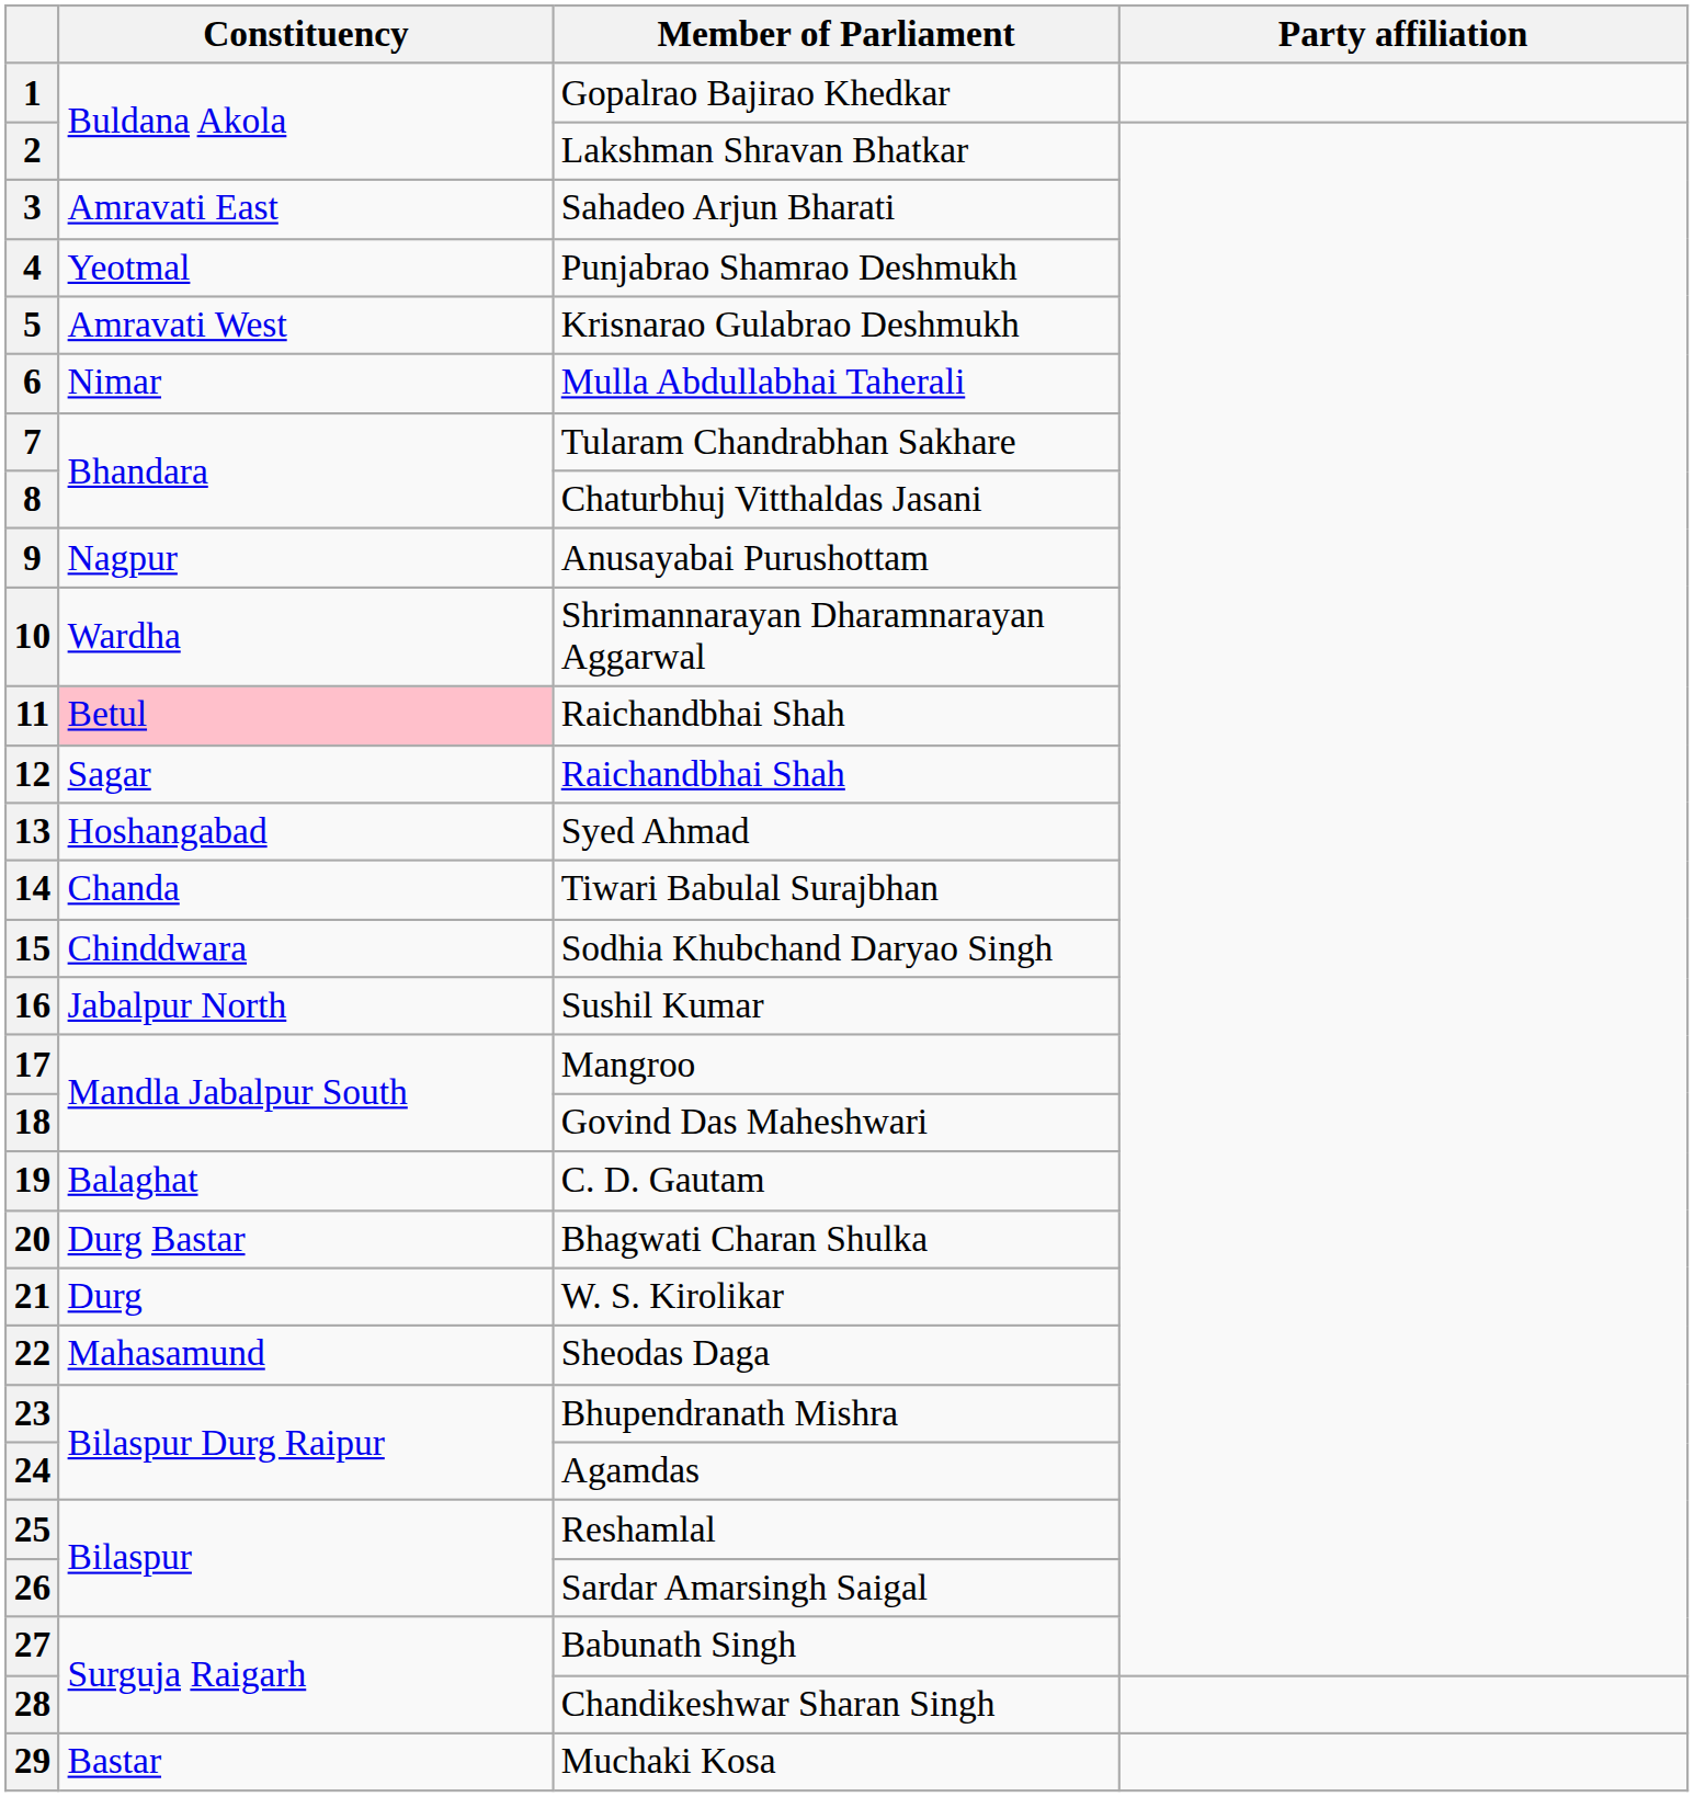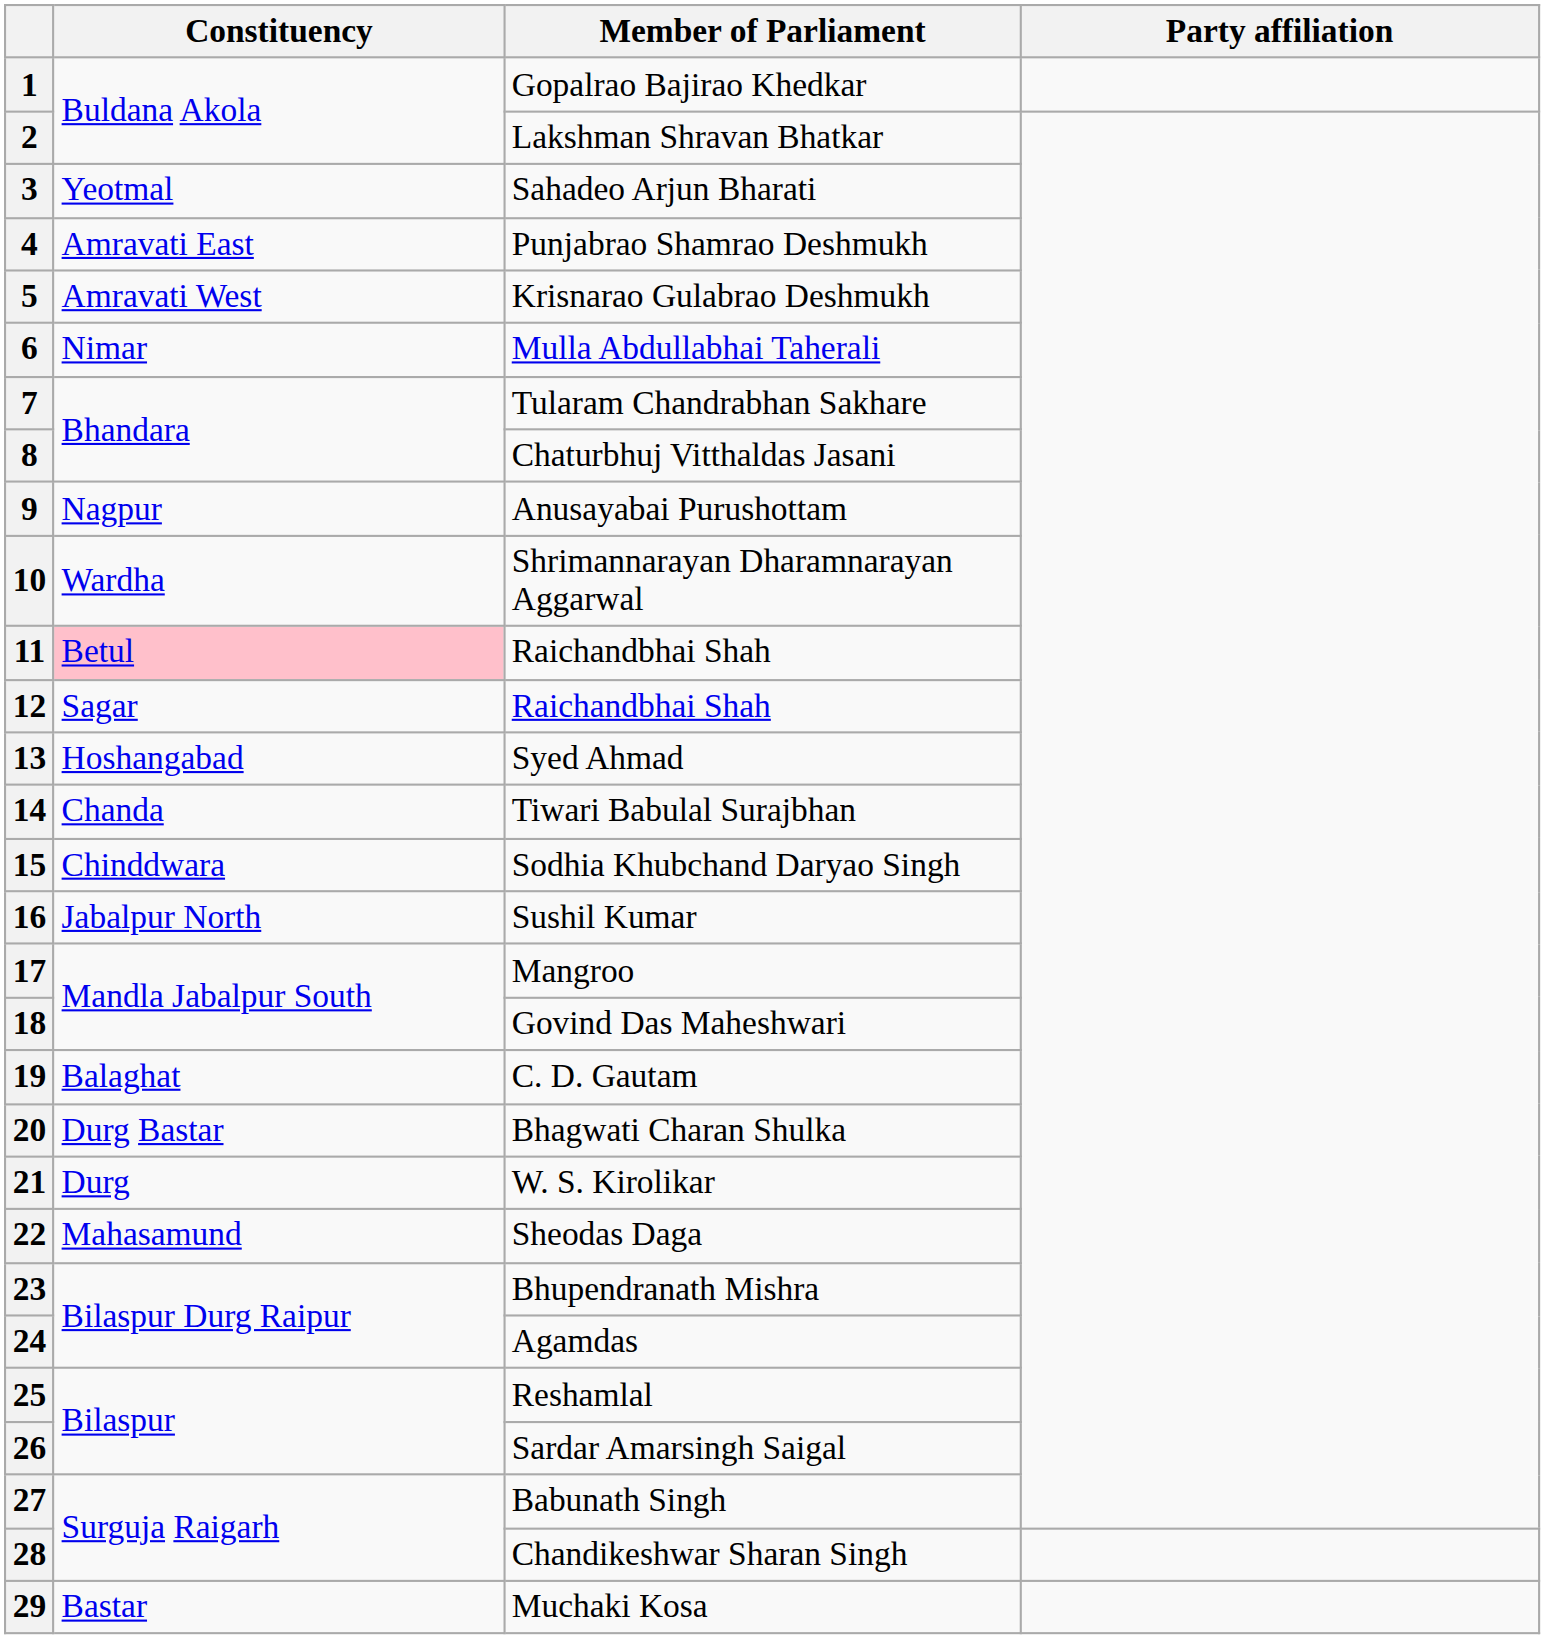 <table class="wikitable sortable">
 <tr style="text-align:center;">
 <th></th>
 <th style="width:13em">Constituency</th>
 <th style="width:15em">Member of Parliament</th>
 <th colspan="2" style="width:15em">Party affiliation</th>
 </tr>
 <tr>
 <th>1</th>
 <td rowspan=2><a href='#'>Buldana</a> <a href='#'>Akola</a></td>
 <td>Gopalrao Bajirao Khedkar</td>
 <td></td>
 </tr>
 <tr>
 <th>2</th>
 <td>Lakshman Shravan Bhatkar</td>
 </tr>
 <tr>
 <th>3</th>
-<td><a href='#'>Amravati East</a></td>
+<td><a href='#'>Yeotmal</a></td>
 <td>Sahadeo Arjun Bharati</td>
 </tr>
 <tr>
 <th>4</th>
-<td><a href='#'>Yeotmal</a></td>
+<td><a href='#'>Amravati East</a></td>
 <td>Punjabrao Shamrao Deshmukh</td>
 </tr>
 <tr>
 <th>5</th>
 <td><a href='#'>Amravati West</a></td>
 <td>Krisnarao Gulabrao Deshmukh</td>
 </tr>
 <tr>
 <th>6</th>
 <td><a href='#'>Nimar</a></td>
 <td><a href='#'>Mulla Abdullabhai Taherali</a></td>
 </tr>
 <tr>
 <th>7</th>
 <td rowspan=2><a href='#'>Bhandara</a></td>
 <td>Tularam Chandrabhan Sakhare</td>
 </tr>
 <tr>
 <th>8</th>
 <td>Chaturbhuj Vitthaldas Jasani</td>
 </tr>
 <tr>
 <th>9</th>
 <td><a href='#'>Nagpur</a></td>
 <td>Anusayabai Purushottam</td>
 </tr>
 <tr>
 <th>10</th>
 <td><a href='#'>Wardha</a></td>
 <td>Shrimannarayan Dharamnarayan Aggarwal</td>
 </tr>
 <tr>
 <th>11</th>
 <td style="background: pink;"><a href='#'>Betul</a></td>
 <td>Raichandbhai Shah</td>
 </tr>
 <tr>
 <th>12</th>
 <td><a href='#'>Sagar</a></td>
 <td><a href='#'>Raichandbhai Shah</a></td>
 </tr>
 <tr>
 <th>13</th>
 <td><a href='#'>Hoshangabad</a></td>
 <td>Syed Ahmad</td>
 </tr>
 <tr>
 <th>14</th>
 <td><a href='#'>Chanda</a></td>
 <td>Tiwari Babulal Surajbhan</td>
 </tr>
 <tr>
 <th>15</th>
 <td><a href='#'>Chinddwara</a></td>
 <td>Sodhia Khubchand Daryao Singh</td>
 </tr>
 <tr>
 <th>16</th>
 <td><a href='#'>Jabalpur North</a></td>
 <td>Sushil Kumar</td>
 </tr>
 <tr>
 <th>17</th>
 <td rowspan=2><a href='#'>Mandla Jabalpur South</a></td>
 <td>Mangroo</td>
 </tr>
 <tr>
 <th>18</th>
 <td>Govind Das Maheshwari</td>
 </tr>
 <tr>
 <th>19</th>
 <td><a href='#'>Balaghat</a></td>
 <td>C. D. Gautam</td>
 </tr>
 <tr>
 <th>20</th>
 <td><a href='#'>Durg</a> <a href='#'>Bastar</a></td>
 <td>Bhagwati Charan Shulka</td>
 </tr>
 <tr>
 <th>21</th>
 <td><a href='#'>Durg</a></td>
 <td>W. S. Kirolikar</td>
 </tr>
 <tr>
 <th>22</th>
 <td><a href='#'>Mahasamund</a></td>
 <td>Sheodas Daga</td>
 </tr>
 <tr>
 <th>23</th>
 <td rowspan=2><a href='#'>Bilaspur Durg Raipur</a></td>
 <td>Bhupendranath Mishra</td>
 </tr>
 <tr>
 <th>24</th>
 <td>Agamdas</td>
 </tr>
 <tr>
 <th>25</th>
 <td rowspan=2><a href='#'>Bilaspur</a></td>
 <td>Reshamlal</td>
 </tr>
 <tr>
 <th>26</th>
 <td>Sardar Amarsingh Saigal</td>
 </tr>
 <tr>
 <th>27</th>
 <td rowspan=2><a href='#'>Surguja</a> <a href='#'>Raigarh</a></td>
 <td>Babunath Singh</td>
 </tr>
 <tr>
 <th>28</th>
 <td>Chandikeshwar Sharan Singh</td>
 <td></td>
 </tr>
 <tr>
 <th>29</th>
 <td><a href='#'>Bastar</a></td>
 <td>Muchaki Kosa</td>
 </tr>
 </table>
